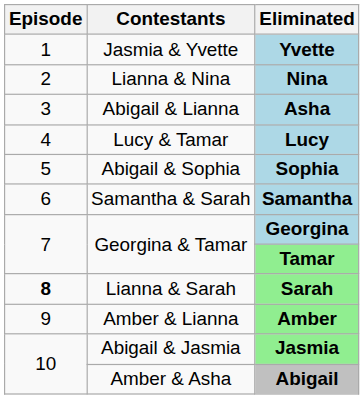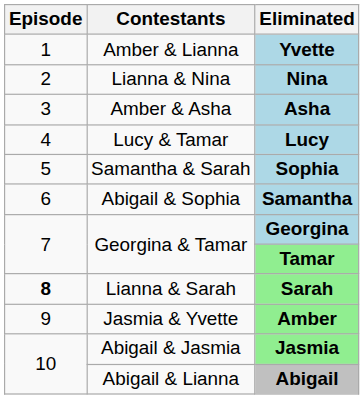 <table class="wikitable" border="2" style="text-align:center">
 <tr>
 <th>Episode</th>
 <th>Contestants</th>
 <th>Eliminated</th>
 </tr>
 <tr>
 <td>1</td>
-<td>Jasmia & Yvette</td>
+<td>Amber & Lianna</td>
 <td style="background:lightblue"><strong>Yvette</strong></td>
 </tr>
 <tr>
 <td>2</td>
 <td>Lianna & Nina</td>
 <td style="background:lightblue"><strong>Nina</strong></td>
 </tr>
 <tr>
 <td>3</td>
-<td>Abigail & Lianna</td>
+<td>Amber & Asha</td>
 <td style="background:lightblue"><strong>Asha</strong></td>
 </tr>
 <tr>
 <td>4</td>
 <td>Lucy & Tamar</td>
 <td style="background:lightblue"><strong>Lucy</strong></td>
 </tr>
 <tr>
 <td>5</td>
-<td>Abigail & Sophia</td>
+<td>Samantha & Sarah</td>
 <td style="background:lightblue"><strong>Sophia</strong></td>
 </tr>
 <tr>
 <td>6</td>
-<td>Samantha & Sarah</td>
+<td>Abigail & Sophia</td>
 <td style="background:lightblue"><strong>Samantha</strong></td>
 </tr>
 <tr>
 <td rowspan=2>7</td>
 <td rowspan=2>Georgina & Tamar</td>
 <td style="background:lightblue"><strong>Georgina</strong></td>
 </tr>
 <tr>
 <td style="background:lightgreen"><strong>Tamar</strong></td>
 </tr>
 <tr>
 <td><strong>8</strong></td>
 <td>Lianna & Sarah</td>
 <td style="background:lightgreen"><strong>Sarah</strong></td>
 </tr>
 <tr>
 <td>9</td>
-<td>Amber & Lianna</td>
+<td>Jasmia & Yvette</td>
 <td style="background:lightgreen"><strong>Amber</strong></td>
 </tr>
 <tr>
 <td rowspan="2">10</td>
 <td>Abigail & Jasmia</td>
 <td style="background:lightgreen"><strong>Jasmia</strong></td>
 </tr>
 <tr>
-<td>Amber & Asha</td>
+<td>Abigail & Lianna</td>
 <td style="background:silver"><strong>Abigail</strong></td>
 </tr>
 </table>
